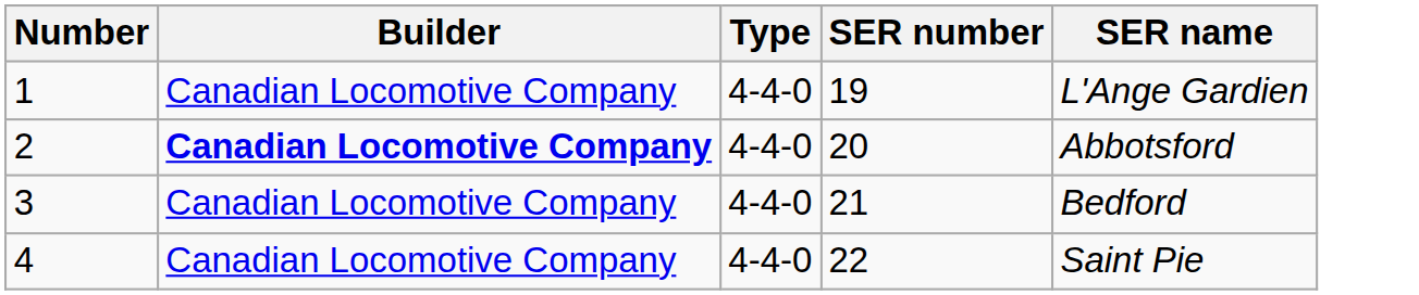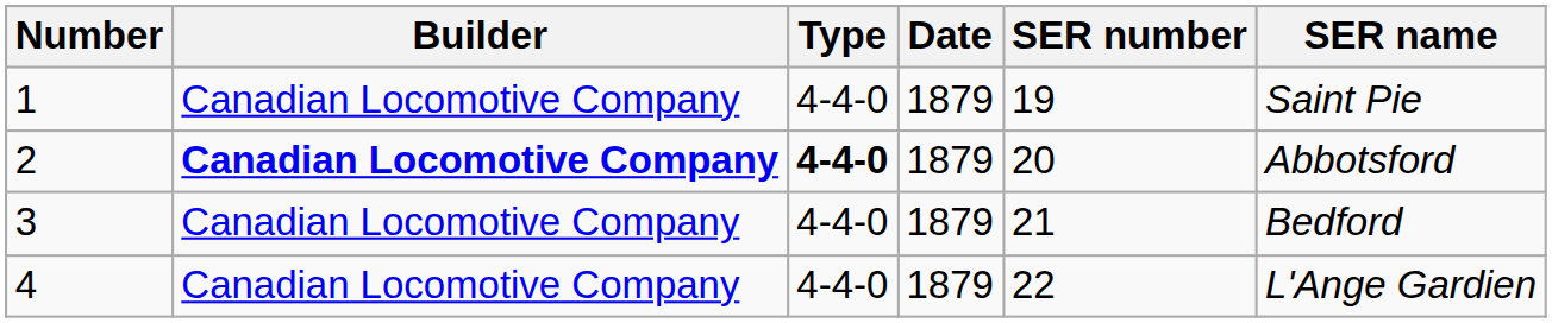 <table class="wikitable">
 <tr>
 <th>Number</th>
 <th>Builder</th>
 <th>Type</th>
+<th>Date</th>
 <th>SER number</th>
 <th>SER name</th>
 </tr>
 <tr>
 <td>1</td>
 <td><a href='#'>Canadian Locomotive Company</a></td>
 <td>4-4-0</td>
+<td>1879</td>
 <td>19</td>
-<td><em>L'Ange Gardien</em></td>
+<td><em>Saint Pie</em></td>
 </tr>
 <tr>
 <td>2</td>
 <td><strong><a href='#'>Canadian Locomotive Company</a></strong></td>
-<td>4-4-0</td>
+<td><strong>4-4-0</strong></td>
+<td>1879</td>
 <td>20</td>
 <td><em>Abbotsford</em></td>
 </tr>
 <tr>
 <td>3</td>
 <td><a href='#'>Canadian Locomotive Company</a></td>
 <td>4-4-0</td>
+<td>1879</td>
 <td>21</td>
 <td><em>Bedford</em></td>
 </tr>
 <tr>
 <td>4</td>
 <td><a href='#'>Canadian Locomotive Company</a></td>
 <td>4-4-0</td>
+<td>1879</td>
 <td>22</td>
-<td><em>Saint Pie</em></td>
+<td><em>L'Ange Gardien</em></td>
 </tr>
 </table>
